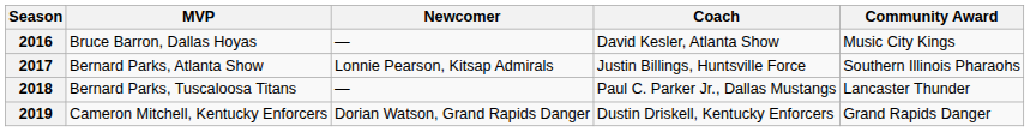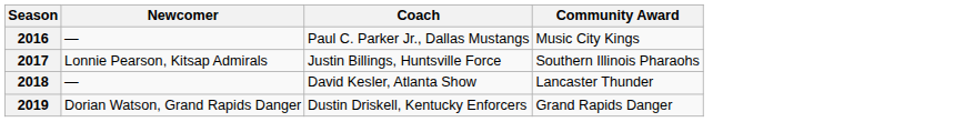 <table class="wikitable">
 <tr>
 <th>Season</th>
-<th>MVP</th>
 <th>Newcomer</th>
 <th>Coach</th>
 <th>Community Award</th>
 </tr>
 <tr>
 <th align="center">2016</th>
-<td>Bruce Barron, Dallas Hoyas</td>
 <td>—</td>
-<td>David Kesler, Atlanta Show</td>
+<td>Paul C. Parker Jr., Dallas Mustangs</td>
 <td>Music City Kings</td>
 </tr>
 <tr>
 <th align="center">2017</th>
-<td>Bernard Parks, Atlanta Show</td>
 <td>Lonnie Pearson, Kitsap Admirals</td>
 <td>Justin Billings, Huntsville Force</td>
 <td>Southern Illinois Pharaohs</td>
 </tr>
 <tr>
 <th align="center">2018</th>
-<td>Bernard Parks, Tuscaloosa Titans</td>
 <td>—</td>
-<td>Paul C. Parker Jr., Dallas Mustangs</td>
+<td>David Kesler, Atlanta Show</td>
 <td>Lancaster Thunder</td>
 </tr>
 <tr>
 <th align="center">2019</th>
-<td>Cameron Mitchell, Kentucky Enforcers</td>
 <td>Dorian Watson, Grand Rapids Danger</td>
 <td>Dustin Driskell, Kentucky Enforcers</td>
 <td>Grand Rapids Danger</td>
 </tr>
 </table>
